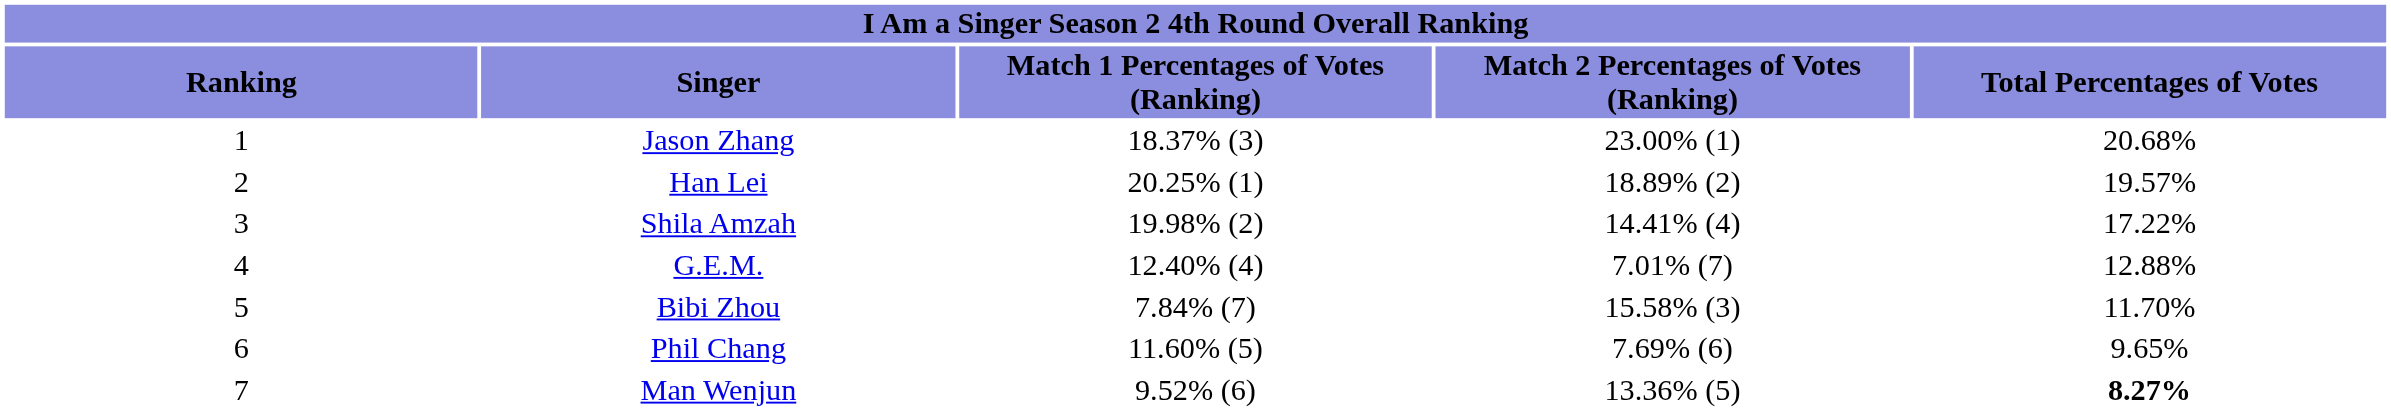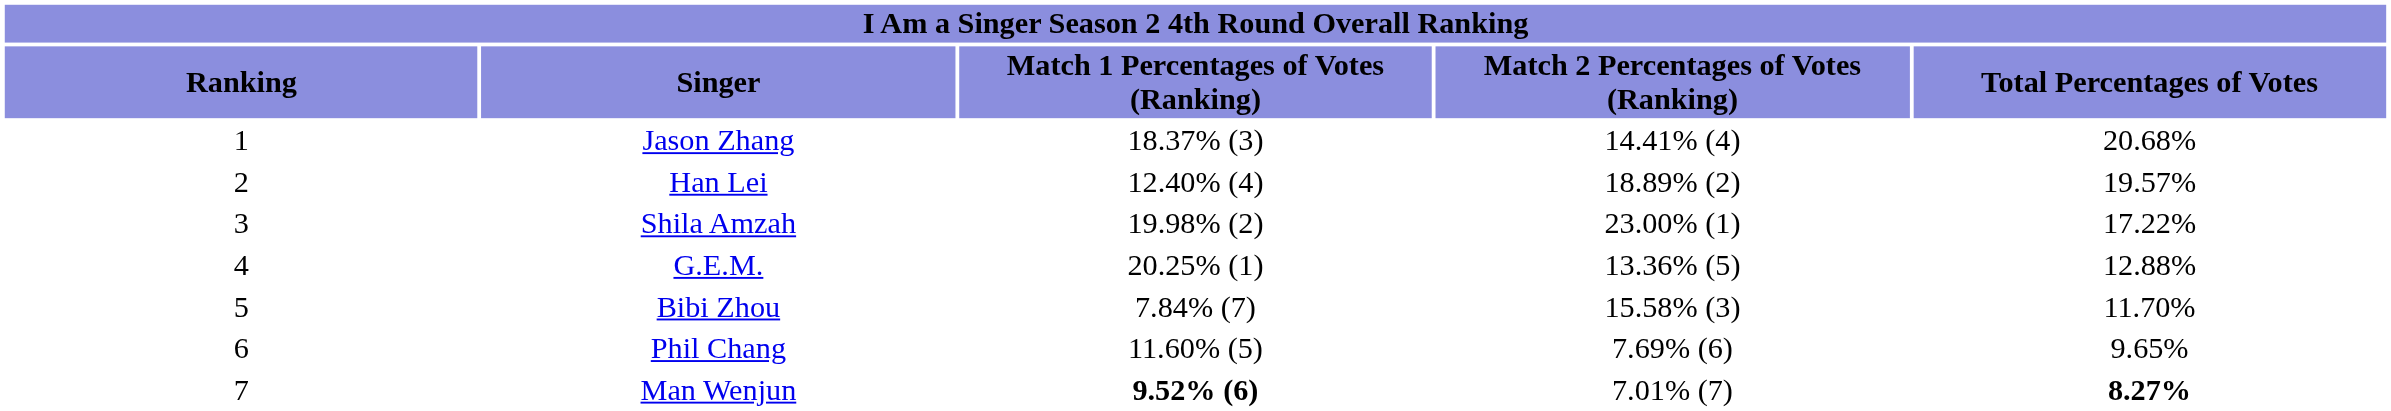 <table class="wikitalble" width="100%" style="text-align:center">
 <tr align=center style="background:#8B8EDE">
 <td colspan="5"><div><strong>I Am a Singer Season 2 4th Round Overall Ranking</strong></div></td>
 </tr>
 <tr align=center style="background:#8B8EDE">
 <td style="width:10%"><strong>Ranking</strong></td>
 <td style="width:10%"><strong>Singer</strong></td>
 <td style="width:10%"><strong>Match 1 Percentages of Votes (Ranking)</strong></td>
 <td style="width:10%"><strong>Match 2 Percentages of Votes (Ranking)</strong></td>
 <td style="width:10%"><strong>Total Percentages of Votes</strong></td>
 </tr>
 <tr>
 <td>1</td>
 <td><a href='#'>Jason Zhang</a></td>
 <td>18.37% (3) </td>
-<td>23.00% (1)</td>
+<td>14.41% (4)</td>
 <td>20.68%</td>
 </tr>
 <tr>
 <td>2</td>
 <td><a href='#'>Han Lei</a></td>
-<td>20.25% (1) </td>
+<td>12.40% (4) </td>
 <td>18.89% (2)</td>
 <td>19.57%</td>
 </tr>
 <tr>
 <td>3</td>
 <td><a href='#'>Shila Amzah</a></td>
 <td>19.98% (2) </td>
-<td>14.41% (4)</td>
+<td>23.00% (1)</td>
 <td>17.22%</td>
 </tr>
 <tr>
 <td>4</td>
 <td><a href='#'>G.E.M.</a></td>
-<td>12.40% (4) </td>
-<td>7.01% (7)</td>
+<td>20.25% (1) </td>
+<td>13.36% (5)</td>
 <td>12.88%</td>
 </tr>
 <tr>
 <td>5</td>
 <td><a href='#'>Bibi Zhou</a></td>
 <td>7.84% (7) </td>
 <td>15.58% (3)</td>
 <td>11.70%</td>
 </tr>
 <tr>
 <td>6</td>
 <td><a href='#'>Phil Chang</a></td>
 <td>11.60% (5) </td>
 <td>7.69% (6)</td>
 <td>9.65%</td>
 </tr>
 <tr>
 <td>7</td>
 <td><a href='#'>Man Wenjun</a></td>
-<td>9.52% (6) </td>
-<td>13.36% (5)</td>
+<td><strong>9.52% (6) </strong></td>
+<td>7.01% (7)</td>
 <td><strong>8.27%</strong></td>
 </tr>
 </table>
